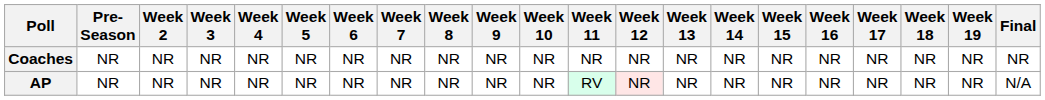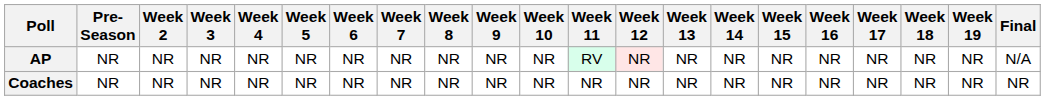 <table class="wikitable" style="white-space:nowrap;font-size:90%">
 <tr>
 <th>Poll</th>
 <th>Pre-<br>Season</th>
 <th>Week<br>2</th>
 <th>Week<br>3</th>
 <th>Week<br>4</th>
 <th>Week<br>5</th>
 <th>Week<br>6</th>
 <th>Week<br>7</th>
 <th>Week<br>8</th>
 <th>Week<br>9</th>
 <th>Week<br>10</th>
 <th>Week<br>11</th>
 <th>Week<br>12</th>
 <th>Week<br>13</th>
 <th>Week<br>14</th>
 <th>Week<br>15</th>
 <th>Week<br>16</th>
 <th>Week<br>17</th>
 <th>Week<br>18</th>
 <th>Week<br>19</th>
 <th>Final</th>
 </tr>
 <tr style="text-align:center;">
+<th>AP</th>
+<td style="background:#FFFFFF;">NR</td>
+<td style="background:#FFFFFF;">NR</td>
+<td style="background:#FFFFFF;">NR</td>
+<td style="background:#FFFFFF;">NR</td>
+<td style="background:#FFFFFF;">NR</td>
+<td style="background:#FFFFFF;">NR</td>
+<td style="background:#FFFFFF;">NR</td>
+<td style="background:#FFFFFF;">NR</td>
+<td style="background:#FFFFFF;">NR</td>
+<td style="background:#FFFFFF;">NR</td>
+<td style="background:#D8FFEB;">RV</td>
+<td style="background:#FFE6E6;">NR</td>
+<td style="background:#FFFFFF;">NR</td>
+<td style="background:#FFFFFF;">NR</td>
+<td style="background:#FFFFFF;">NR</td>
+<td style="background:#FFFFFF;">NR</td>
+<td style="background:#FFFFFF;">NR</td>
+<td style="background:#FFFFFF;">NR</td>
+<td style="background:#FFFFFF;">NR</td>
+<td style="background:#FFFFFF;">N/A</td>
+</tr>
+<tr style="text-align:center;">
 <th>Coaches</th>
 <td style="background:#FFFFFF;">NR</td>
 <td style="background:#FFFFFF;">NR</td>
 <td style="background:#FFFFFF;">NR</td>
 <td style="background:#FFFFFF;">NR</td>
 <td style="background:#FFFFFF;">NR</td>
 <td style="background:#FFFFFF;">NR</td>
 <td style="background:#FFFFFF;">NR</td>
 <td style="background:#FFFFFF;">NR</td>
 <td style="background:#FFFFFF;">NR</td>
 <td style="background:#FFFFFF;">NR</td>
 <td style="background:#FFFFFF;">NR</td>
 <td style="background:#FFFFFF;">NR</td>
 <td style="background:#FFFFFF;">NR</td>
 <td style="background:#FFFFFF;">NR</td>
 <td style="background:#FFFFFF;">NR</td>
 <td style="background:#FFFFFF;">NR</td>
 <td style="background:#FFFFFF;">NR</td>
 <td style="background:#FFFFFF;">NR</td>
 <td style="background:#FFFFFF;">NR</td>
 <td style="background:#FFFFFF;">NR</td>
 </tr>
-<tr style="text-align:center;">
-<th>AP</th>
-<td style="background:#FFFFFF;">NR</td>
-<td style="background:#FFFFFF;">NR</td>
-<td style="background:#FFFFFF;">NR</td>
-<td style="background:#FFFFFF;">NR</td>
-<td style="background:#FFFFFF;">NR</td>
-<td style="background:#FFFFFF;">NR</td>
-<td style="background:#FFFFFF;">NR</td>
-<td style="background:#FFFFFF;">NR</td>
-<td style="background:#FFFFFF;">NR</td>
-<td style="background:#FFFFFF;">NR</td>
-<td style="background:#D8FFEB;">RV</td>
-<td style="background:#FFE6E6;">NR</td>
-<td style="background:#FFFFFF;">NR</td>
-<td style="background:#FFFFFF;">NR</td>
-<td style="background:#FFFFFF;">NR</td>
-<td style="background:#FFFFFF;">NR</td>
-<td style="background:#FFFFFF;">NR</td>
-<td style="background:#FFFFFF;">NR</td>
-<td style="background:#FFFFFF;">NR</td>
-<td style="background:#FFFFFF;">N/A</td>
-</tr>
 </table>
